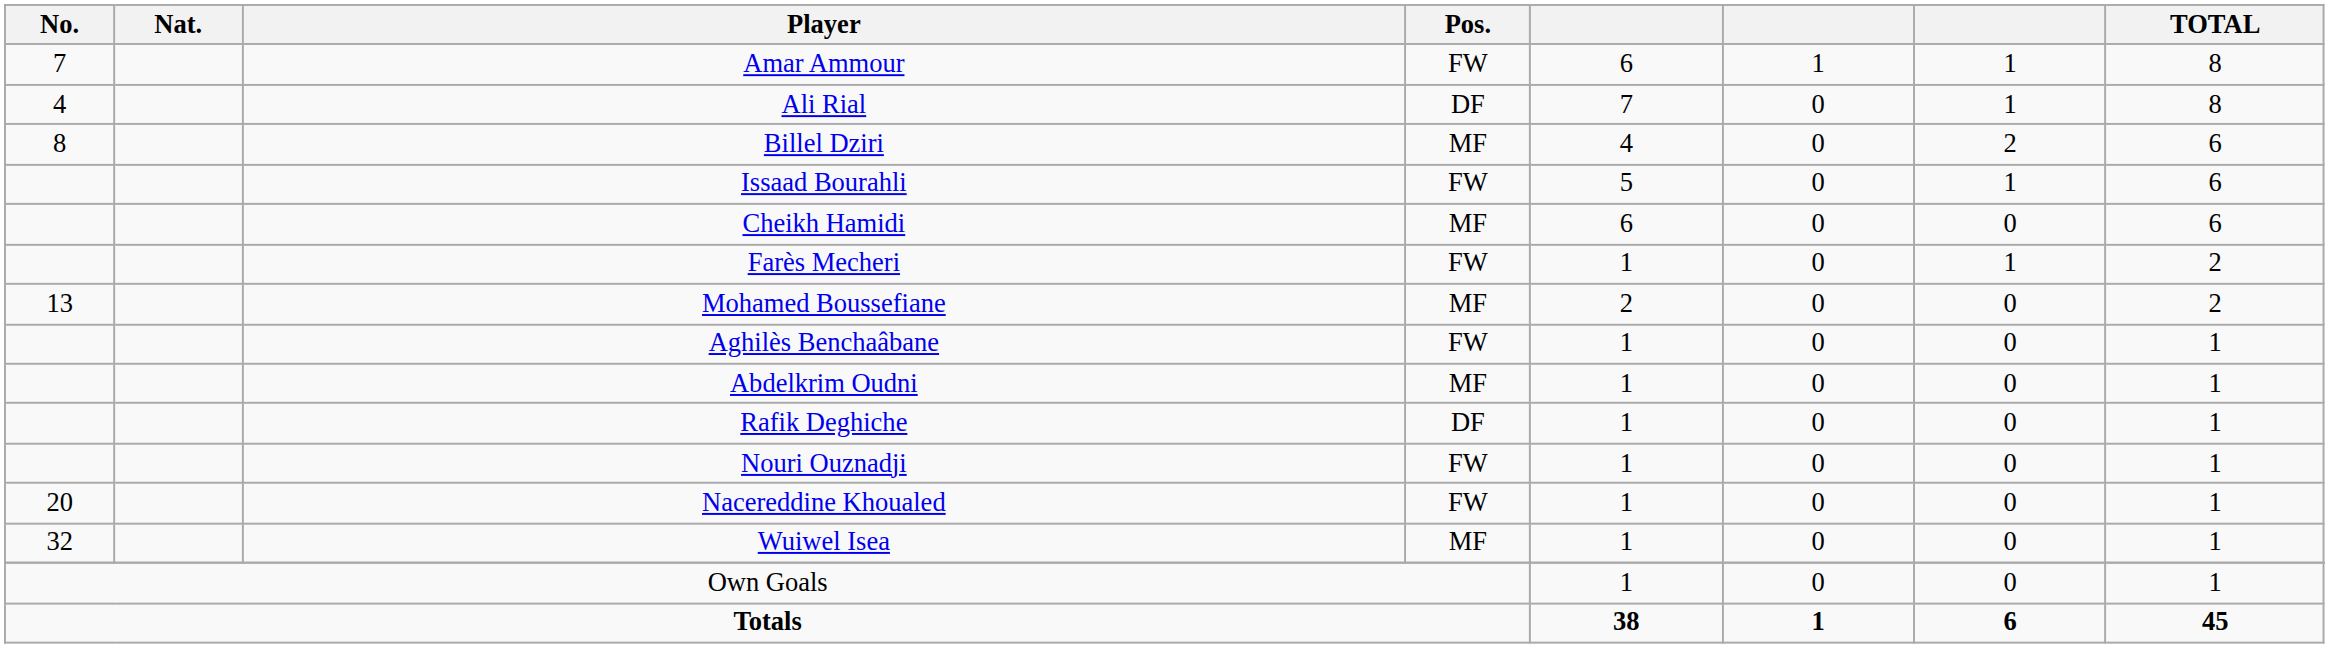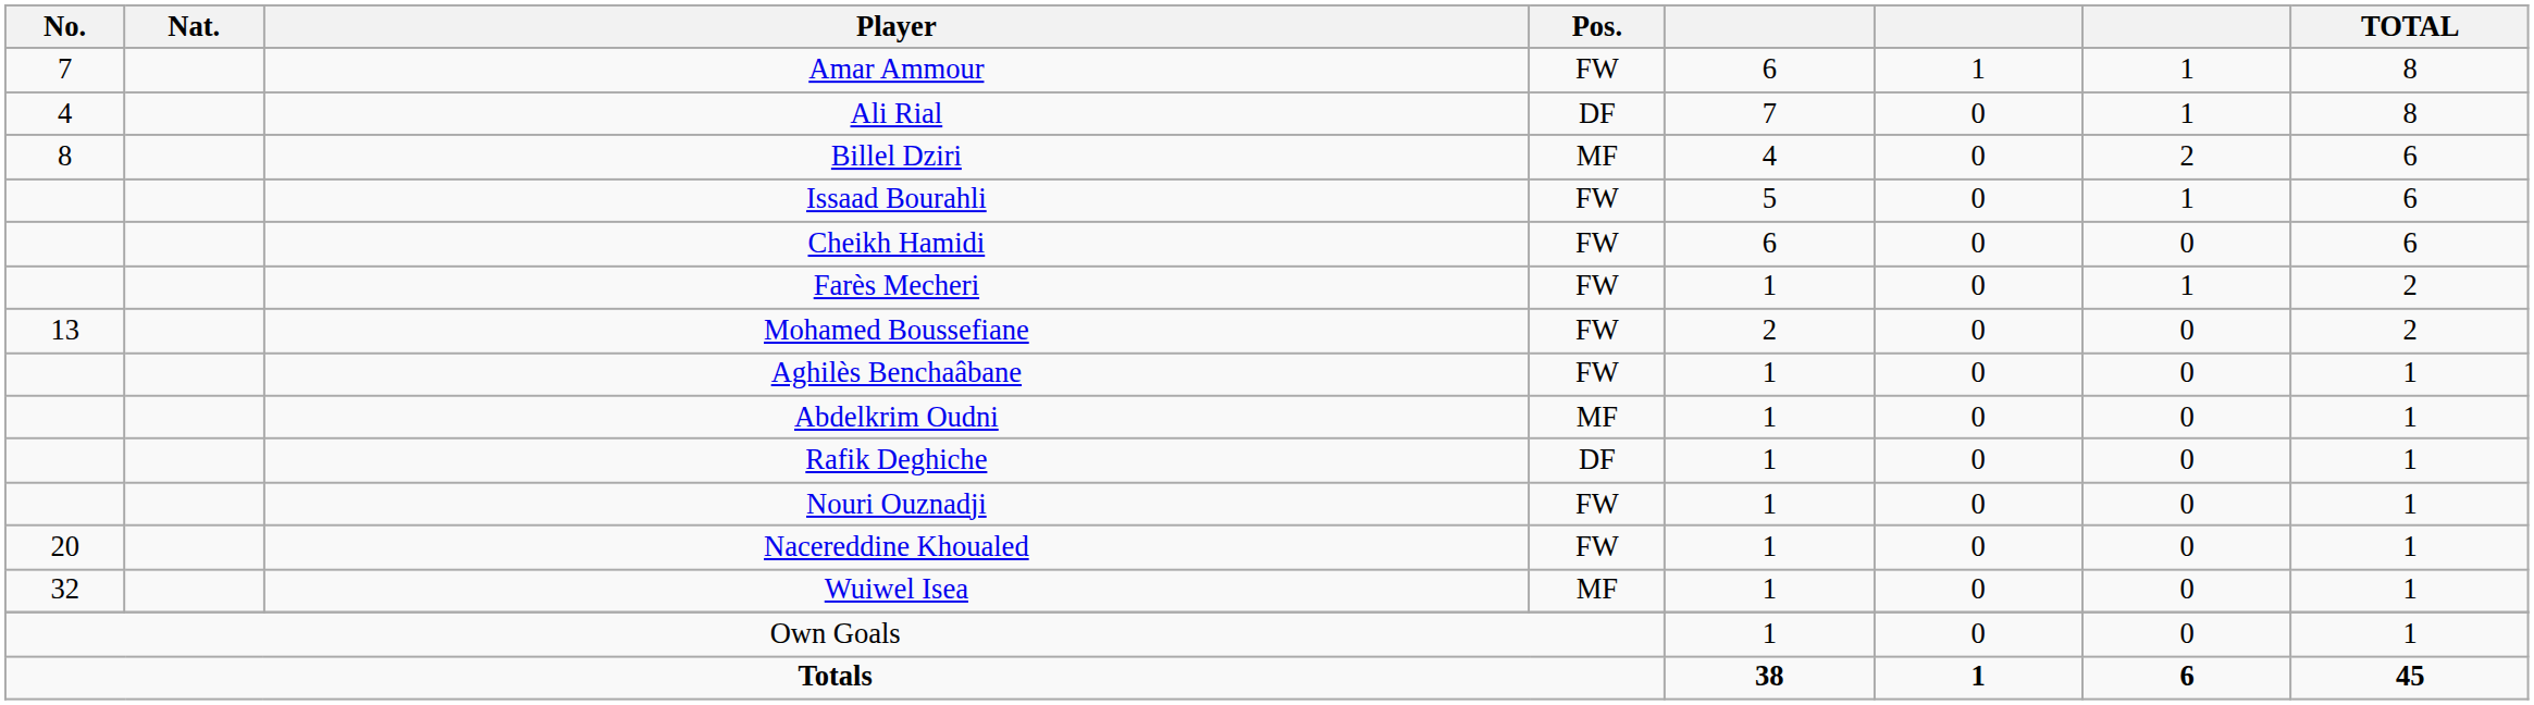 <table class="wikitable sortable alternance"  style="font-size:85%; text-align:center; line-height:14px; width:60%;">
 <tr>
 <th width=10>No.</th>
 <th width=10>Nat.</th>
 <th scope="col" style="width:275px;">Player</th>
 <th width=10>Pos.</th>
 <th width=40></th>
 <th width=40></th>
 <th width=40></th>
 <th width=40>TOTAL</th>
 </tr>
 <tr>
 <td>7</td>
 <td></td>
 <td><a href='#'>Amar Ammour</a></td>
 <td>FW</td>
 <td>6</td>
 <td>1</td>
 <td>1</td>
 <td>8</td>
 </tr>
 <tr>
 <td>4</td>
 <td></td>
 <td><a href='#'>Ali Rial</a></td>
 <td>DF</td>
 <td>7</td>
 <td>0</td>
 <td>1</td>
 <td>8</td>
 </tr>
 <tr>
 <td>8</td>
 <td></td>
 <td><a href='#'>Billel Dziri</a></td>
 <td>MF</td>
 <td>4</td>
 <td>0</td>
 <td>2</td>
 <td>6</td>
 </tr>
 <tr>
 <td></td>
 <td></td>
 <td><a href='#'>Issaad Bourahli</a></td>
 <td>FW</td>
 <td>5</td>
 <td>0</td>
 <td>1</td>
 <td>6</td>
 </tr>
 <tr>
 <td></td>
 <td></td>
 <td><a href='#'>Cheikh Hamidi</a></td>
-<td>MF</td>
+<td>FW</td>
 <td>6</td>
 <td>0</td>
 <td>0</td>
 <td>6</td>
 </tr>
 <tr>
 <td></td>
 <td></td>
 <td><a href='#'>Farès Mecheri</a></td>
 <td>FW</td>
 <td>1</td>
 <td>0</td>
 <td>1</td>
 <td>2</td>
 </tr>
 <tr>
 <td>13</td>
 <td></td>
 <td><a href='#'>Mohamed Boussefiane</a></td>
-<td>MF</td>
+<td>FW</td>
 <td>2</td>
 <td>0</td>
 <td>0</td>
 <td>2</td>
 </tr>
 <tr>
 <td></td>
 <td></td>
 <td><a href='#'>Aghilès Benchaâbane</a></td>
 <td>FW</td>
 <td>1</td>
 <td>0</td>
 <td>0</td>
 <td>1</td>
 </tr>
 <tr>
 <td></td>
 <td></td>
 <td><a href='#'>Abdelkrim Oudni</a></td>
 <td>MF</td>
 <td>1</td>
 <td>0</td>
 <td>0</td>
 <td>1</td>
 </tr>
 <tr>
 <td></td>
 <td></td>
 <td><a href='#'>Rafik Deghiche</a></td>
 <td>DF</td>
 <td>1</td>
 <td>0</td>
 <td>0</td>
 <td>1</td>
 </tr>
 <tr>
 <td></td>
 <td></td>
 <td><a href='#'>Nouri Ouznadji</a></td>
 <td>FW</td>
 <td>1</td>
 <td>0</td>
 <td>0</td>
 <td>1</td>
 </tr>
 <tr>
 <td>20</td>
 <td></td>
 <td><a href='#'>Nacereddine Khoualed</a></td>
 <td>FW</td>
 <td>1</td>
 <td>0</td>
 <td>0</td>
 <td>1</td>
 </tr>
 <tr>
 <td>32</td>
 <td></td>
 <td><a href='#'>Wuiwel Isea</a></td>
 <td>MF</td>
 <td>1</td>
 <td>0</td>
 <td>0</td>
 <td>1</td>
 </tr>
 <tr>
 </tr>
 <tr class="sortbottom">
 <td colspan="4">Own Goals</td>
 <td>1</td>
 <td>0</td>
 <td>0</td>
 <td>1</td>
 </tr>
 <tr class="sortbottom">
 <td colspan="4"><strong>Totals</strong></td>
 <td><strong>38</strong></td>
 <td><strong>1</strong></td>
 <td><strong>6</strong></td>
 <td><strong>45</strong></td>
 </tr>
 </table>
